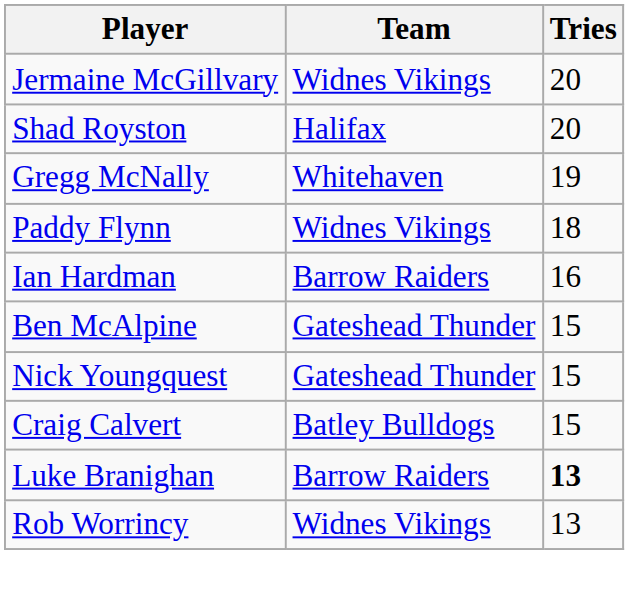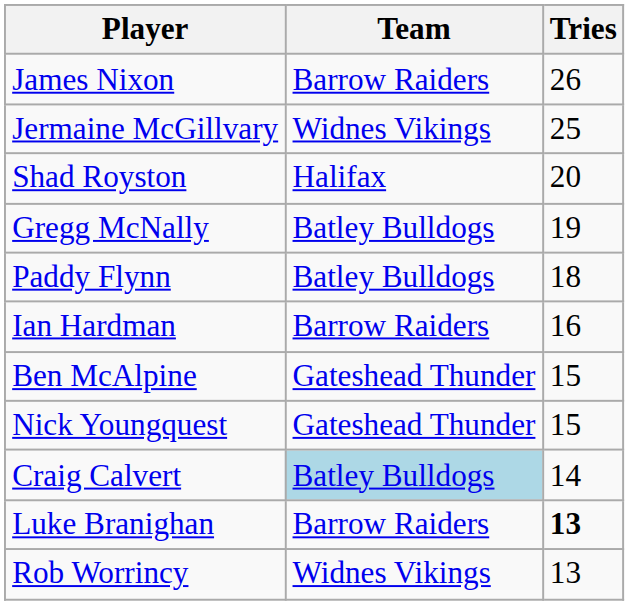 <table class="wikitable" style="text-align:left;">
 <tr>
 <th>Player</th>
 <th>Team</th>
 <th>Tries</th>
 </tr>
 <tr>
+<td><a href='#'>James Nixon</a></td>
+<td><a href='#'>Barrow Raiders</a></td>
+<td>26</td>
+</tr>
+<tr>
 <td><a href='#'>Jermaine McGillvary</a></td>
 <td><a href='#'>Widnes Vikings</a></td>
-<td>20</td>
+<td>25</td>
 </tr>
 <tr>
 <td><a href='#'>Shad Royston</a></td>
 <td><a href='#'>Halifax</a></td>
 <td>20</td>
 </tr>
 <tr>
 <td><a href='#'>Gregg McNally</a></td>
-<td><a href='#'>Whitehaven</a></td>
+<td><a href='#'>Batley Bulldogs</a></td>
 <td>19</td>
 </tr>
 <tr>
 <td><a href='#'>Paddy Flynn</a></td>
-<td><a href='#'>Widnes Vikings</a></td>
+<td><a href='#'>Batley Bulldogs</a></td>
 <td>18</td>
 </tr>
 <tr>
 <td><a href='#'>Ian Hardman</a></td>
 <td><a href='#'>Barrow Raiders</a></td>
 <td>16</td>
 </tr>
 <tr>
 <td><a href='#'>Ben McAlpine</a></td>
 <td><a href='#'>Gateshead Thunder</a></td>
 <td>15</td>
 </tr>
 <tr>
 <td><a href='#'>Nick Youngquest</a></td>
 <td><a href='#'>Gateshead Thunder</a></td>
 <td>15</td>
 </tr>
 <tr>
 <td><a href='#'>Craig Calvert</a></td>
-<td><a href='#'>Batley Bulldogs</a></td>
-<td>15</td>
+<td style="background: lightblue;"><a href='#'>Batley Bulldogs</a></td>
+<td>14</td>
 </tr>
 <tr>
 <td><a href='#'>Luke Branighan</a></td>
 <td><a href='#'>Barrow Raiders</a></td>
 <td><strong>13</strong></td>
 </tr>
 <tr>
 <td><a href='#'>Rob Worrincy</a></td>
 <td><a href='#'>Widnes Vikings</a></td>
 <td>13</td>
 </tr>
 </table>
